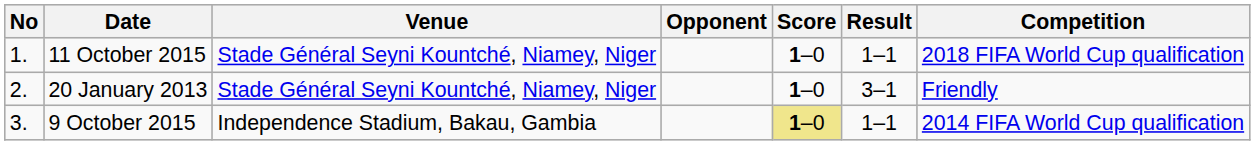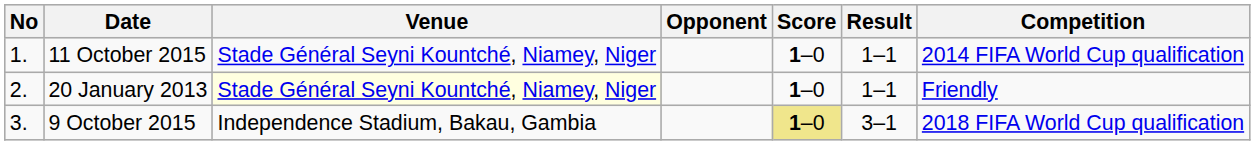 <table class="wikitable" style="font-size:85%;">
 <tr>
 <th>No</th>
 <th>Date</th>
 <th>Venue</th>
 <th>Opponent</th>
 <th>Score</th>
 <th>Result</th>
 <th>Competition</th>
 </tr>
 <tr>
 <td>1.</td>
 <td>11 October 2015</td>
 <td><a href='#'>Stade Général Seyni Kountché</a>, <a href='#'>Niamey</a>, <a href='#'>Niger</a></td>
 <td></td>
 <td align=center><strong>1</strong>–0</td>
 <td align=center>1–1</td>
-<td><a href='#'>2018 FIFA World Cup qualification</a></td>
+<td><a href='#'>2014 FIFA World Cup qualification</a></td>
 </tr>
 <tr>
 <td>2.</td>
 <td>20 January 2013</td>
-<td><a href='#'>Stade Général Seyni Kountché</a>, <a href='#'>Niamey</a>, <a href='#'>Niger</a></td>
+<td style="background: lightyellow;"><a href='#'>Stade Général Seyni Kountché</a>, <a href='#'>Niamey</a>, <a href='#'>Niger</a></td>
 <td></td>
 <td align=center><strong>1</strong>–0</td>
-<td align=center>3–1</td>
+<td align=center>1–1</td>
 <td><a href='#'>Friendly</a></td>
 </tr>
 <tr>
 <td>3.</td>
 <td>9 October 2015</td>
 <td>Independence Stadium, Bakau, Gambia</td>
 <td></td>
 <td align=center style="background: khaki;"><strong>1</strong>–0</td>
-<td align=center>1–1</td>
-<td><a href='#'>2014 FIFA World Cup qualification</a></td>
+<td align=center>3–1</td>
+<td><a href='#'>2018 FIFA World Cup qualification</a></td>
 </tr>
 </table>
